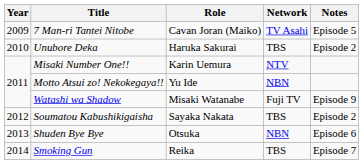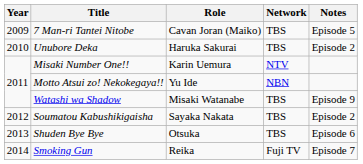 <table class="wikitable">
 <tr>
 <th>Year</th>
 <th>Title</th>
 <th>Role</th>
 <th>Network</th>
 <th>Notes</th>
 </tr>
 <tr>
 <td>2009</td>
 <td><em>7 Man-ri Tantei Nitobe</em></td>
 <td>Cavan Joran (Maiko)</td>
-<td><a href='#'>TV Asahi</a></td>
+<td>TBS</td>
 <td>Episode 5</td>
 </tr>
 <tr>
 <td>2010</td>
 <td><em>Unubore Deka</em></td>
 <td>Haruka Sakurai</td>
 <td>TBS</td>
 <td>Episode 2</td>
 </tr>
 <tr>
 <td rowspan="3">2011</td>
 <td><em>Misaki Number One!!</em></td>
 <td>Karin Uemura</td>
 <td><a href='#'>NTV</a></td>
 <td></td>
 </tr>
 <tr>
 <td><em>Motto Atsui zo! Nekokegaya!!</em></td>
 <td>Yu Ide</td>
 <td><a href='#'>NBN</a></td>
 <td></td>
 </tr>
 <tr>
 <td><em><a href='#'>Watashi wa Shadow</a></em></td>
 <td>Misaki Watanabe</td>
-<td>Fuji TV</td>
+<td>TBS</td>
 <td>Episode 9</td>
 </tr>
 <tr>
 <td>2012</td>
 <td><em>Soumatou Kabushikigaisha</em></td>
 <td>Sayaka Nakata</td>
 <td>TBS</td>
 <td>Episode 2</td>
 </tr>
 <tr>
 <td>2013</td>
 <td><em>Shuden Bye Bye</em></td>
 <td>Otsuka</td>
-<td><a href='#'>NBN</a></td>
+<td>TBS</td>
 <td>Episode 6</td>
 </tr>
 <tr>
 <td>2014</td>
 <td><em><a href='#'>Smoking Gun</a></em></td>
 <td>Reika</td>
-<td>TBS</td>
+<td>Fuji TV</td>
 <td>Episode 7</td>
 </tr>
 </table>
